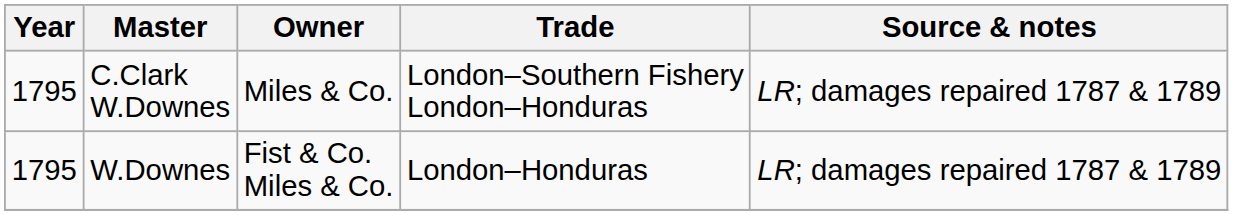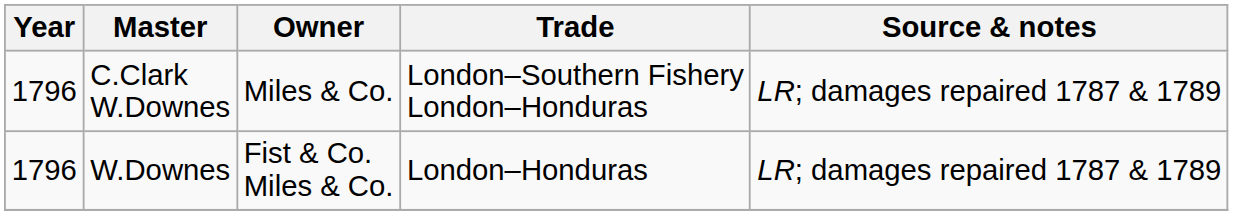 <table class=" wikitable">
 <tr>
 <th>Year</th>
 <th>Master</th>
 <th>Owner</th>
 <th>Trade</th>
 <th>Source & notes</th>
 </tr>
 <tr>
-<td>1795</td>
+<td>1796</td>
 <td>C.Clark<br>W.Downes</td>
 <td>Miles & Co.</td>
 <td>London–Southern Fishery<br>London–Honduras</td>
 <td><em>LR</em>; damages repaired 1787 & 1789</td>
 </tr>
 <tr>
-<td>1795</td>
+<td>1796</td>
 <td>W.Downes</td>
 <td>Fist & Co.<br>Miles & Co.</td>
 <td>London–Honduras</td>
 <td><em>LR</em>; damages repaired 1787 & 1789</td>
 </tr>
 <tr>
 </tr>
 </table>
